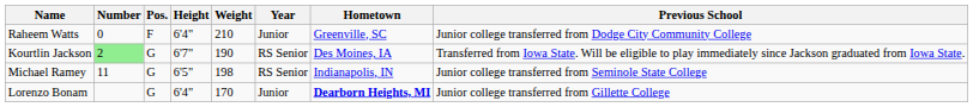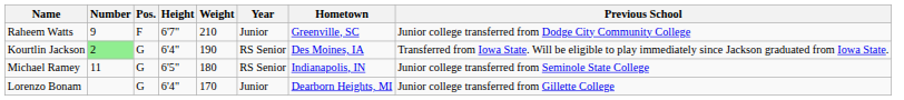 <table class="wikitable sortable" border="1">
 <tr>
 <th>Name</th>
 <th>Number</th>
 <th>Pos.</th>
 <th>Height</th>
 <th>Weight</th>
 <th>Year</th>
 <th>Hometown</th>
 <th class="unsortable">Previous School</th>
 </tr>
 <tr>
 <td>Raheem Watts</td>
-<td>0</td>
+<td>9</td>
 <td>F</td>
-<td>6'4"</td>
+<td>6'7"</td>
 <td>210</td>
 <td>Junior</td>
 <td><a href='#'>Greenville, SC</a></td>
 <td>Junior college transferred from <a href='#'>Dodge City Community College</a></td>
 </tr>
 <tr>
 <td>Kourtlin Jackson</td>
 <td style="background: lightgreen;">2</td>
 <td>G</td>
-<td>6'7"</td>
+<td>6'4"</td>
 <td>190</td>
 <td>RS Senior</td>
 <td><a href='#'>Des Moines, IA</a></td>
 <td>Transferred from <a href='#'>Iowa State</a>. Will be eligible to play immediately since Jackson graduated from <a href='#'>Iowa State</a>.</td>
 </tr>
 <tr>
 <td>Michael Ramey</td>
 <td>11</td>
 <td>G</td>
 <td>6'5"</td>
-<td>198</td>
+<td>180</td>
 <td>RS Senior</td>
 <td><a href='#'>Indianapolis, IN</a></td>
 <td>Junior college transferred from <a href='#'>Seminole State College</a></td>
 </tr>
 <tr>
 <td>Lorenzo Bonam</td>
 <td></td>
 <td>G</td>
 <td>6'4"</td>
 <td>170</td>
 <td>Junior</td>
-<td><strong><a href='#'>Dearborn Heights, MI</a></strong></td>
+<td><a href='#'>Dearborn Heights, MI</a></td>
 <td>Junior college transferred from <a href='#'>Gillette College</a></td>
 </tr>
 </table>
